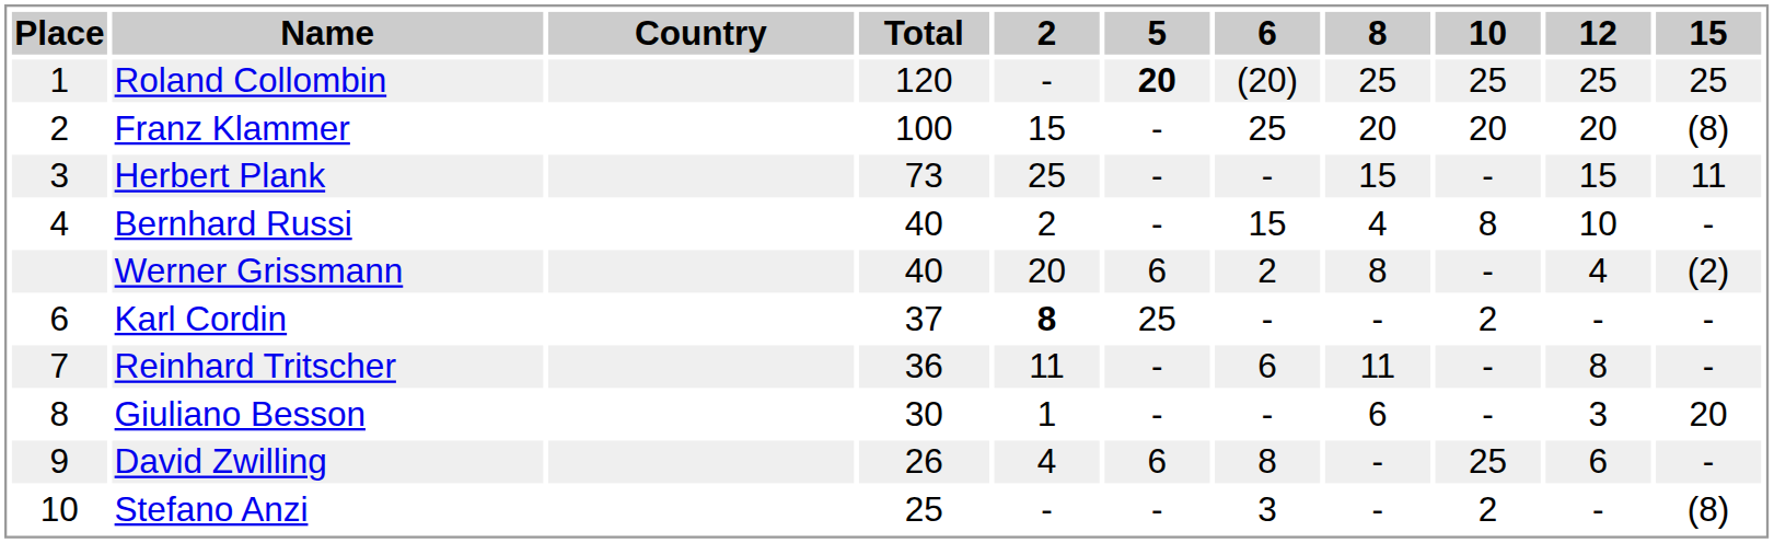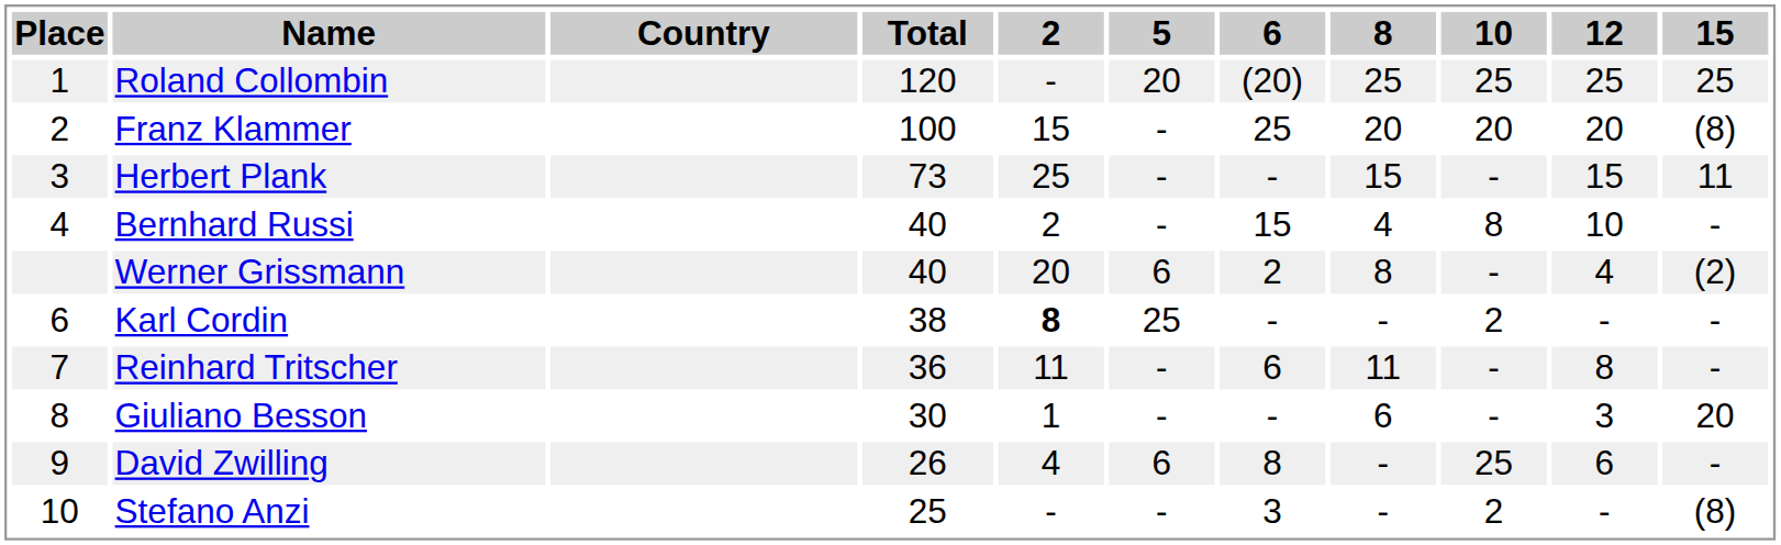 <table border="0" style="border: 1px solid #999; background-color:#FFFFFF; text-align:center; font-size:86%; line-height:15px;">
 <tr align="center" bgcolor="#CCCCCC">
 <th width=35>Place</th>
 <th width=170>Name</th>
 <th width=120>Country</th>
 <th width=50>Total</th>
 <th width=40>2</th>
 <th width=40>5</th>
 <th width=40>6</th>
 <th width=40>8</th>
 <th width=40>10</th>
 <th width=40>12</th>
 <th width=40>15</th>
 </tr>
 <tr bgcolor="#EFEFEF">
 <td>1</td>
 <td align="left"><a href='#'>Roland Collombin</a></td>
 <td align="left"></td>
 <td>120</td>
 <td>-</td>
-<td><strong>20</strong></td>
+<td>20</td>
 <td>(20)</td>
 <td>25</td>
 <td>25</td>
 <td>25</td>
 <td>25</td>
 </tr>
 <tr>
 <td>2</td>
 <td align="left"><a href='#'>Franz Klammer</a></td>
 <td align="left"></td>
 <td>100</td>
 <td>15</td>
 <td>-</td>
 <td>25</td>
 <td>20</td>
 <td>20</td>
 <td>20</td>
 <td>(8)</td>
 </tr>
 <tr bgcolor="#EFEFEF">
 <td>3</td>
 <td align="left"><a href='#'>Herbert Plank</a></td>
 <td align="left"></td>
 <td>73</td>
 <td>25</td>
 <td>-</td>
 <td>-</td>
 <td>15</td>
 <td>-</td>
 <td>15</td>
 <td>11</td>
 </tr>
 <tr>
 <td>4</td>
 <td align="left"><a href='#'>Bernhard Russi</a></td>
 <td align="left"></td>
 <td>40</td>
 <td>2</td>
 <td>-</td>
 <td>15</td>
 <td>4</td>
 <td>8</td>
 <td>10</td>
 <td>-</td>
 </tr>
 <tr bgcolor="#EFEFEF">
 <td></td>
 <td align="left"><a href='#'>Werner Grissmann</a></td>
 <td align="left"></td>
 <td>40</td>
 <td>20</td>
 <td>6</td>
 <td>2</td>
 <td>8</td>
 <td>-</td>
 <td>4</td>
 <td>(2)</td>
 </tr>
 <tr>
 <td>6</td>
 <td align="left"><a href='#'>Karl Cordin</a></td>
 <td align="left"></td>
-<td>37</td>
+<td>38</td>
 <td><strong>8</strong></td>
 <td>25</td>
 <td>-</td>
 <td>-</td>
 <td>2</td>
 <td>-</td>
 <td>-</td>
 </tr>
 <tr bgcolor="#EFEFEF">
 <td>7</td>
 <td align="left"><a href='#'>Reinhard Tritscher</a></td>
 <td align="left"></td>
 <td>36</td>
 <td>11</td>
 <td>-</td>
 <td>6</td>
 <td>11</td>
 <td>-</td>
 <td>8</td>
 <td>-</td>
 </tr>
 <tr>
 <td>8</td>
 <td align="left"><a href='#'>Giuliano Besson</a></td>
 <td align="left"></td>
 <td>30</td>
 <td>1</td>
 <td>-</td>
 <td>-</td>
 <td>6</td>
 <td>-</td>
 <td>3</td>
 <td>20</td>
 </tr>
 <tr bgcolor="#EFEFEF">
 <td>9</td>
 <td align="left"><a href='#'>David Zwilling</a></td>
 <td align="left"></td>
 <td>26</td>
 <td>4</td>
 <td>6</td>
 <td>8</td>
 <td>-</td>
 <td>25</td>
 <td>6</td>
 <td>-</td>
 </tr>
 <tr>
 <td>10</td>
 <td align="left"><a href='#'>Stefano Anzi</a></td>
 <td align="left"></td>
 <td>25</td>
 <td>-</td>
 <td>-</td>
 <td>3</td>
 <td>-</td>
 <td>2</td>
 <td>-</td>
 <td>(8)</td>
 </tr>
 </table>
